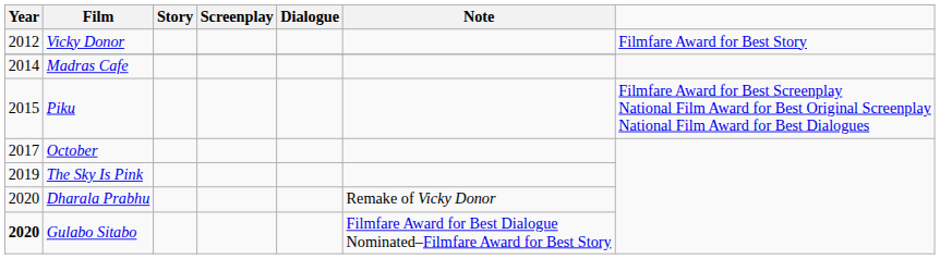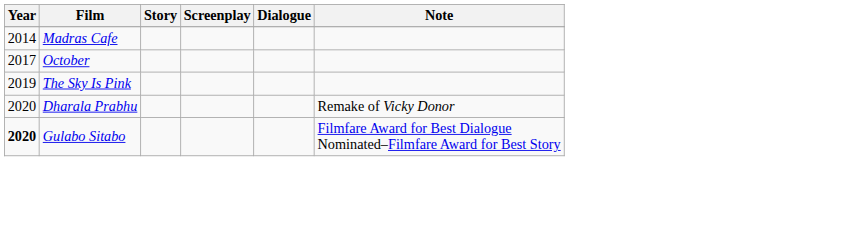 <table class="wikitable">
 <tr>
 <th>Year</th>
 <th>Film</th>
 <th>Story</th>
 <th>Screenplay</th>
 <th>Dialogue</th>
 <th>Note</th>
 </tr>
 <tr>
-<td style="text-align:center;">2012</td>
-<td><em><a href='#'>Vicky Donor</a></em></td>
-<td></td>
-<td></td>
-<td></td>
-<td></td>
-<td><a href='#'>Filmfare Award for Best Story</a></td>
-</tr>
-<tr>
 </tr>
 <tr>
 <td style="text-align:center;">2014</td>
 <td><em><a href='#'>Madras Cafe</a></em></td>
 <td></td>
 <td></td>
 <td></td>
 <td></td>
-</tr>
-<tr>
-<td style="text-align:center;">2015</td>
-<td><em><a href='#'>Piku</a></em></td>
-<td></td>
-<td></td>
-<td></td>
-<td></td>
-<td><a href='#'>Filmfare Award for Best Screenplay</a><br><a href='#'>National Film Award for Best Original Screenplay</a><br><a href='#'>National Film Award for Best Dialogues</a></td>
 </tr>
 <tr>
 <td style="text-align:center;">2017</td>
 <td><em><a href='#'>October</a></em></td>
 <td></td>
 <td></td>
 <td></td>
 <td></td>
 </tr>
 <tr>
 <td style="text-align:center;">2019</td>
 <td><em><a href='#'>The Sky Is Pink</a></em></td>
 <td></td>
 <td></td>
 <td></td>
 <td></td>
 </tr>
 <tr>
 <td style="text-align:center;">2020</td>
 <td><em><a href='#'>Dharala Prabhu</a></em></td>
 <td></td>
 <td></td>
 <td></td>
 <td>Remake of <em>Vicky Donor</em></td>
 </tr>
 <tr>
 <td style="text-align:center;"><strong>2020</strong></td>
 <td><em><a href='#'>Gulabo Sitabo</a></em></td>
 <td></td>
 <td></td>
 <td></td>
 <td><a href='#'>Filmfare Award for Best Dialogue</a><br>Nominated–<a href='#'>Filmfare Award for Best Story</a></td>
 </tr>
 </table>
